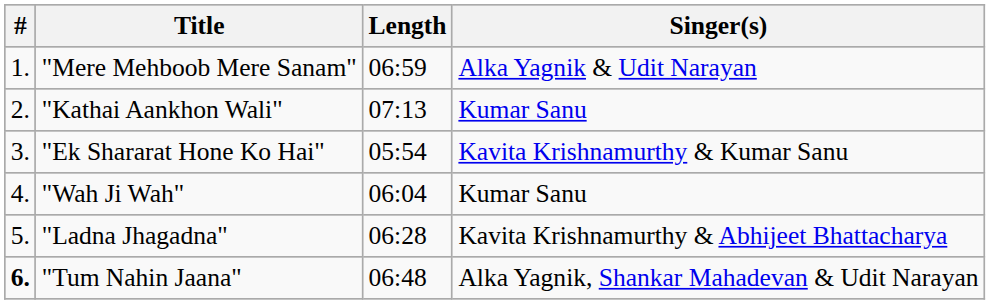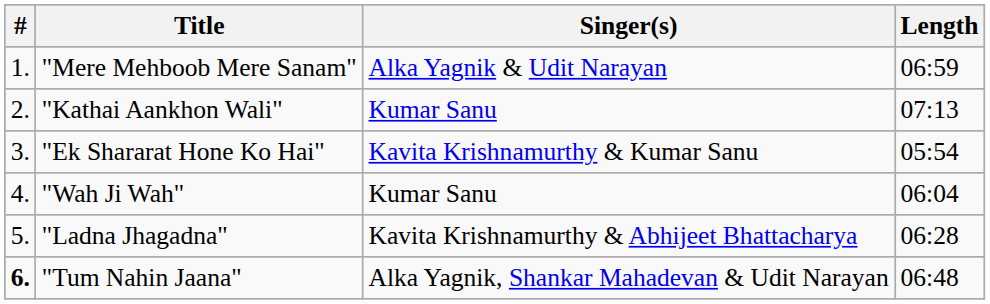 <table class="wikitable sortable" style="font-size:95%;">
 <tr>
 <th>#</th>
 <th>Title</th>
+<th>Singer(s)</th>
 <th>Length</th>
-<th>Singer(s)</th>
 </tr>
 <tr>
 <td>1.</td>
 <td>"Mere Mehboob Mere Sanam"</td>
+<td><a href='#'>Alka Yagnik</a> & <a href='#'>Udit Narayan</a></td>
 <td>06:59</td>
-<td><a href='#'>Alka Yagnik</a> & <a href='#'>Udit Narayan</a></td>
 </tr>
 <tr>
 <td>2.</td>
 <td>"Kathai Aankhon Wali"</td>
+<td><a href='#'>Kumar Sanu</a></td>
 <td>07:13</td>
-<td><a href='#'>Kumar Sanu</a></td>
 </tr>
 <tr>
 <td>3.</td>
 <td>"Ek Shararat Hone Ko Hai"</td>
+<td><a href='#'>Kavita Krishnamurthy</a> & Kumar Sanu</td>
 <td>05:54</td>
-<td><a href='#'>Kavita Krishnamurthy</a> & Kumar Sanu</td>
 </tr>
 <tr>
 <td>4.</td>
 <td>"Wah Ji Wah"</td>
+<td>Kumar Sanu</td>
 <td>06:04</td>
-<td>Kumar Sanu</td>
 </tr>
 <tr>
 <td>5.</td>
 <td>"Ladna Jhagadna"</td>
+<td>Kavita Krishnamurthy & <a href='#'>Abhijeet Bhattacharya</a></td>
 <td>06:28</td>
-<td>Kavita Krishnamurthy & <a href='#'>Abhijeet Bhattacharya</a></td>
 </tr>
 <tr>
 <td><strong>6.</strong></td>
 <td>"Tum Nahin Jaana"</td>
+<td>Alka Yagnik, <a href='#'>Shankar Mahadevan</a> & Udit Narayan</td>
 <td>06:48</td>
-<td>Alka Yagnik, <a href='#'>Shankar Mahadevan</a> & Udit Narayan</td>
 </tr>
 </table>
